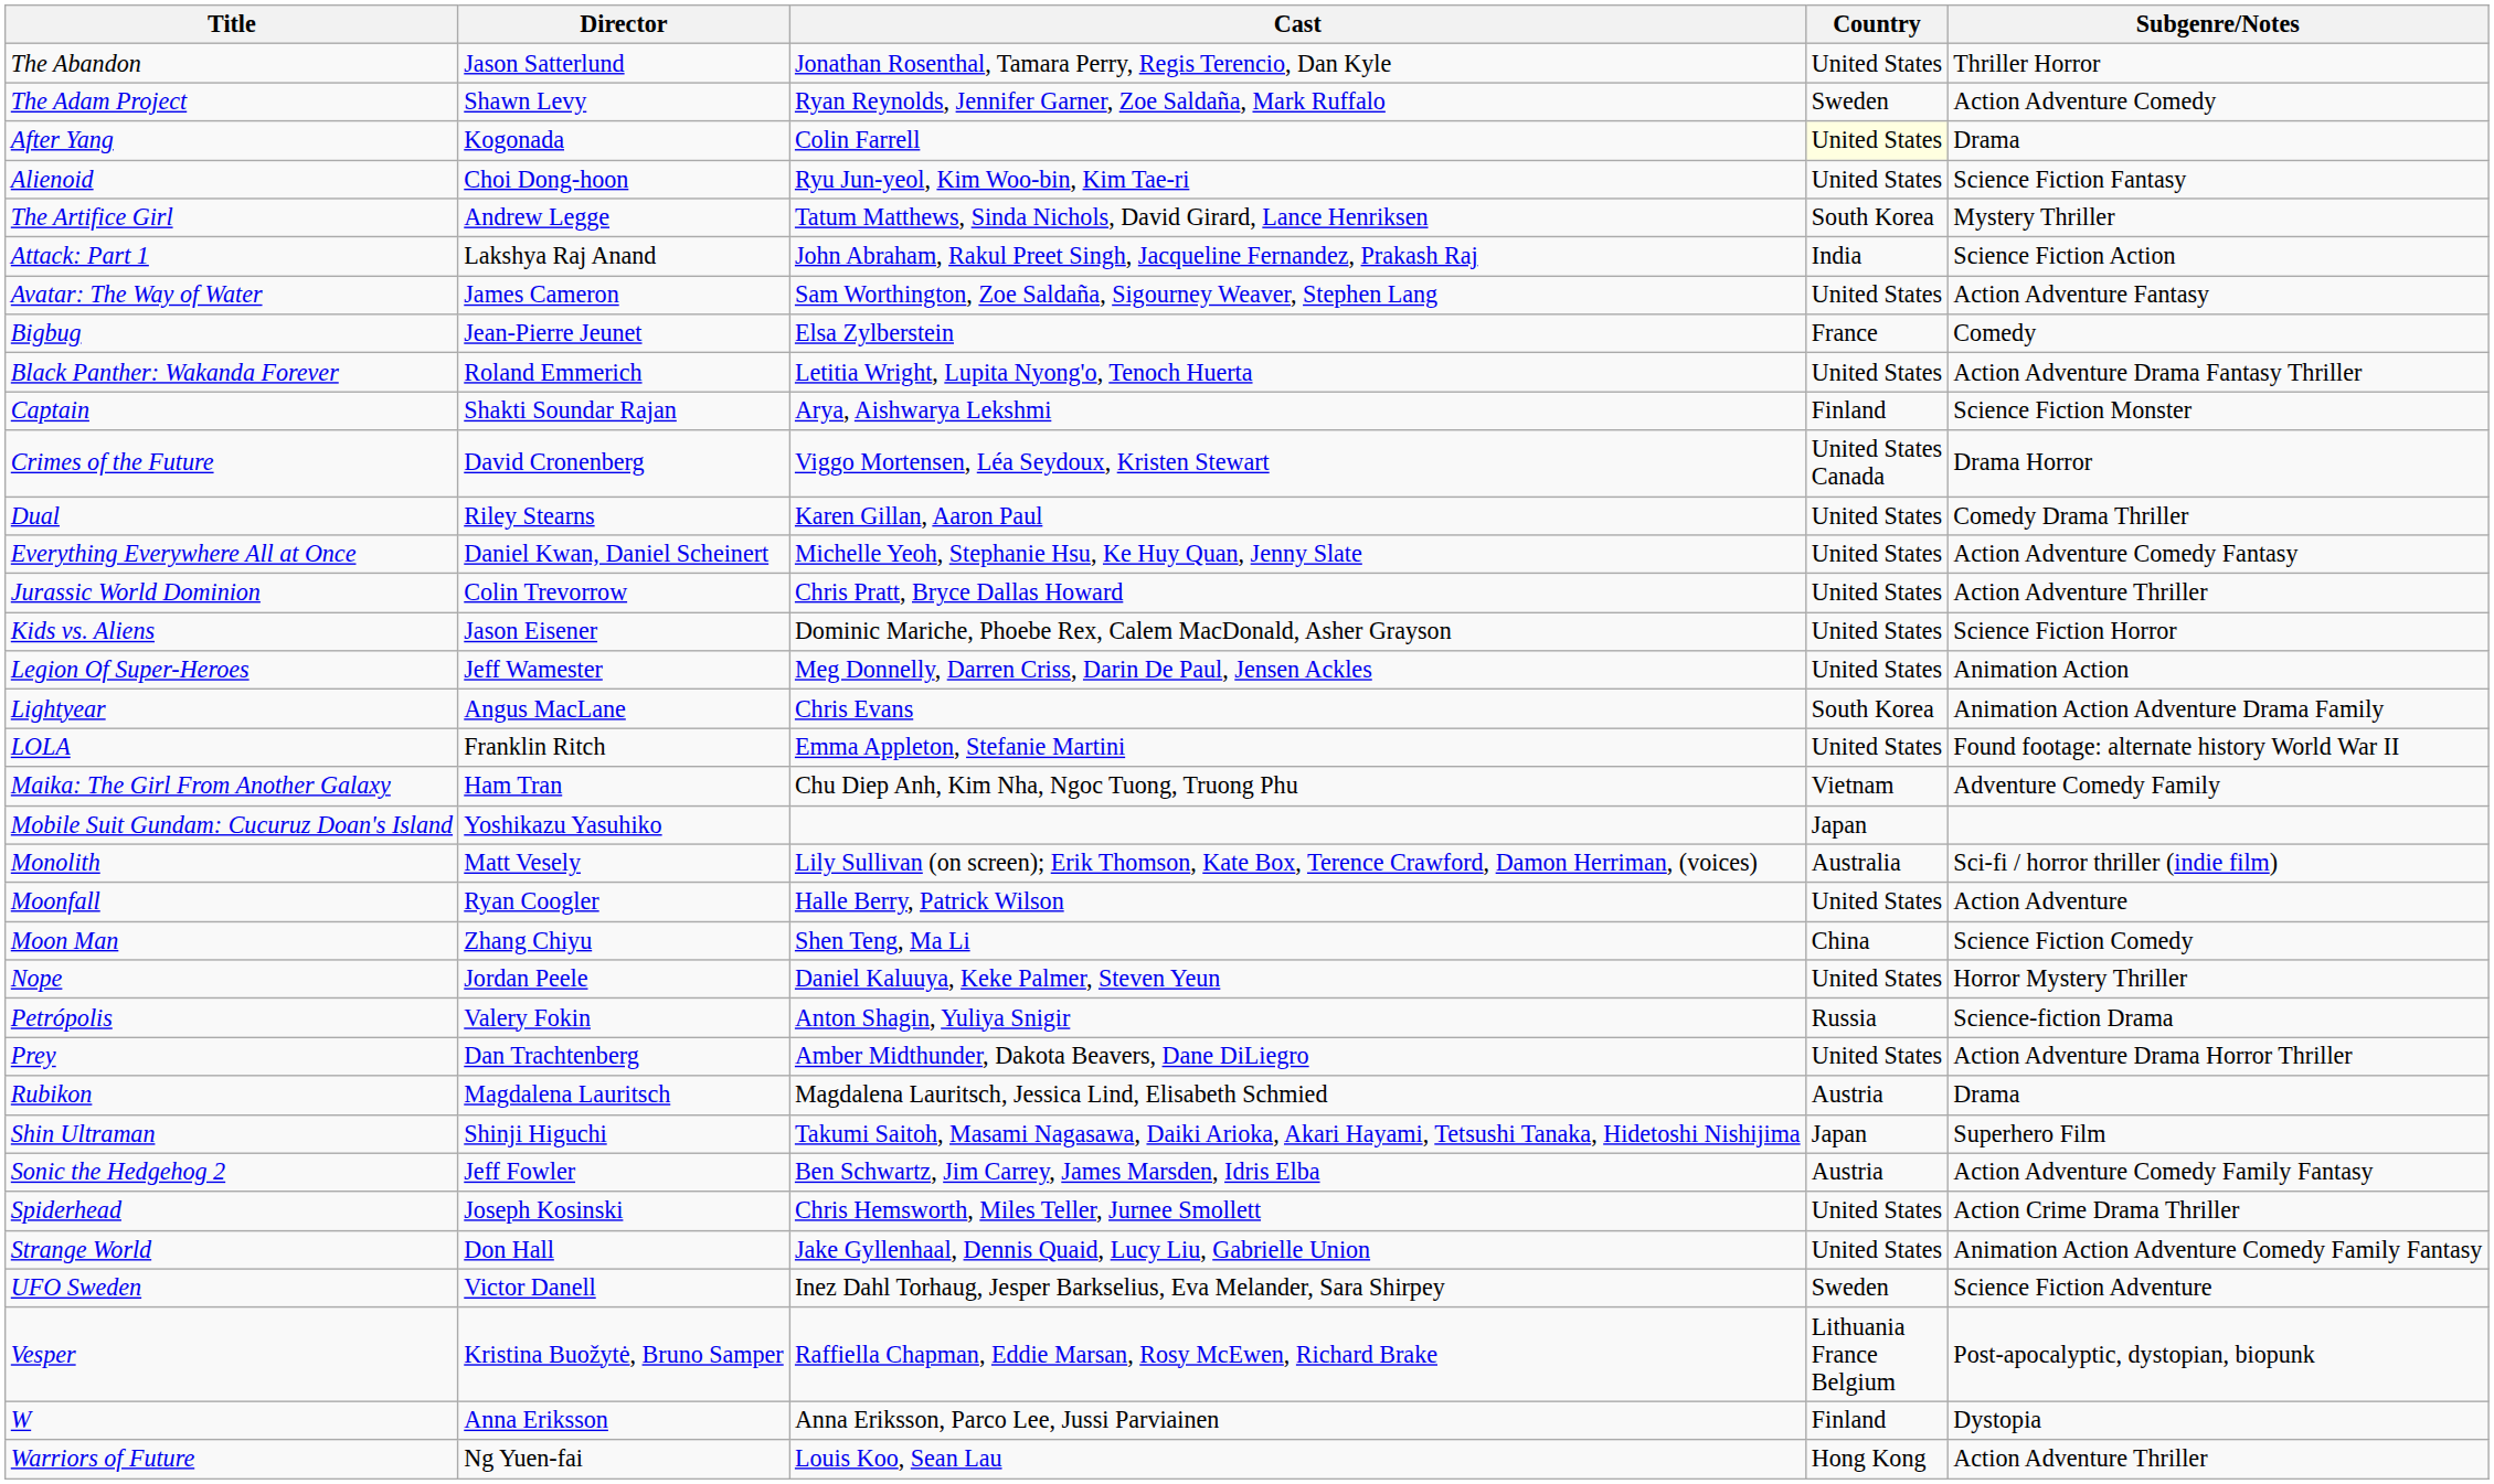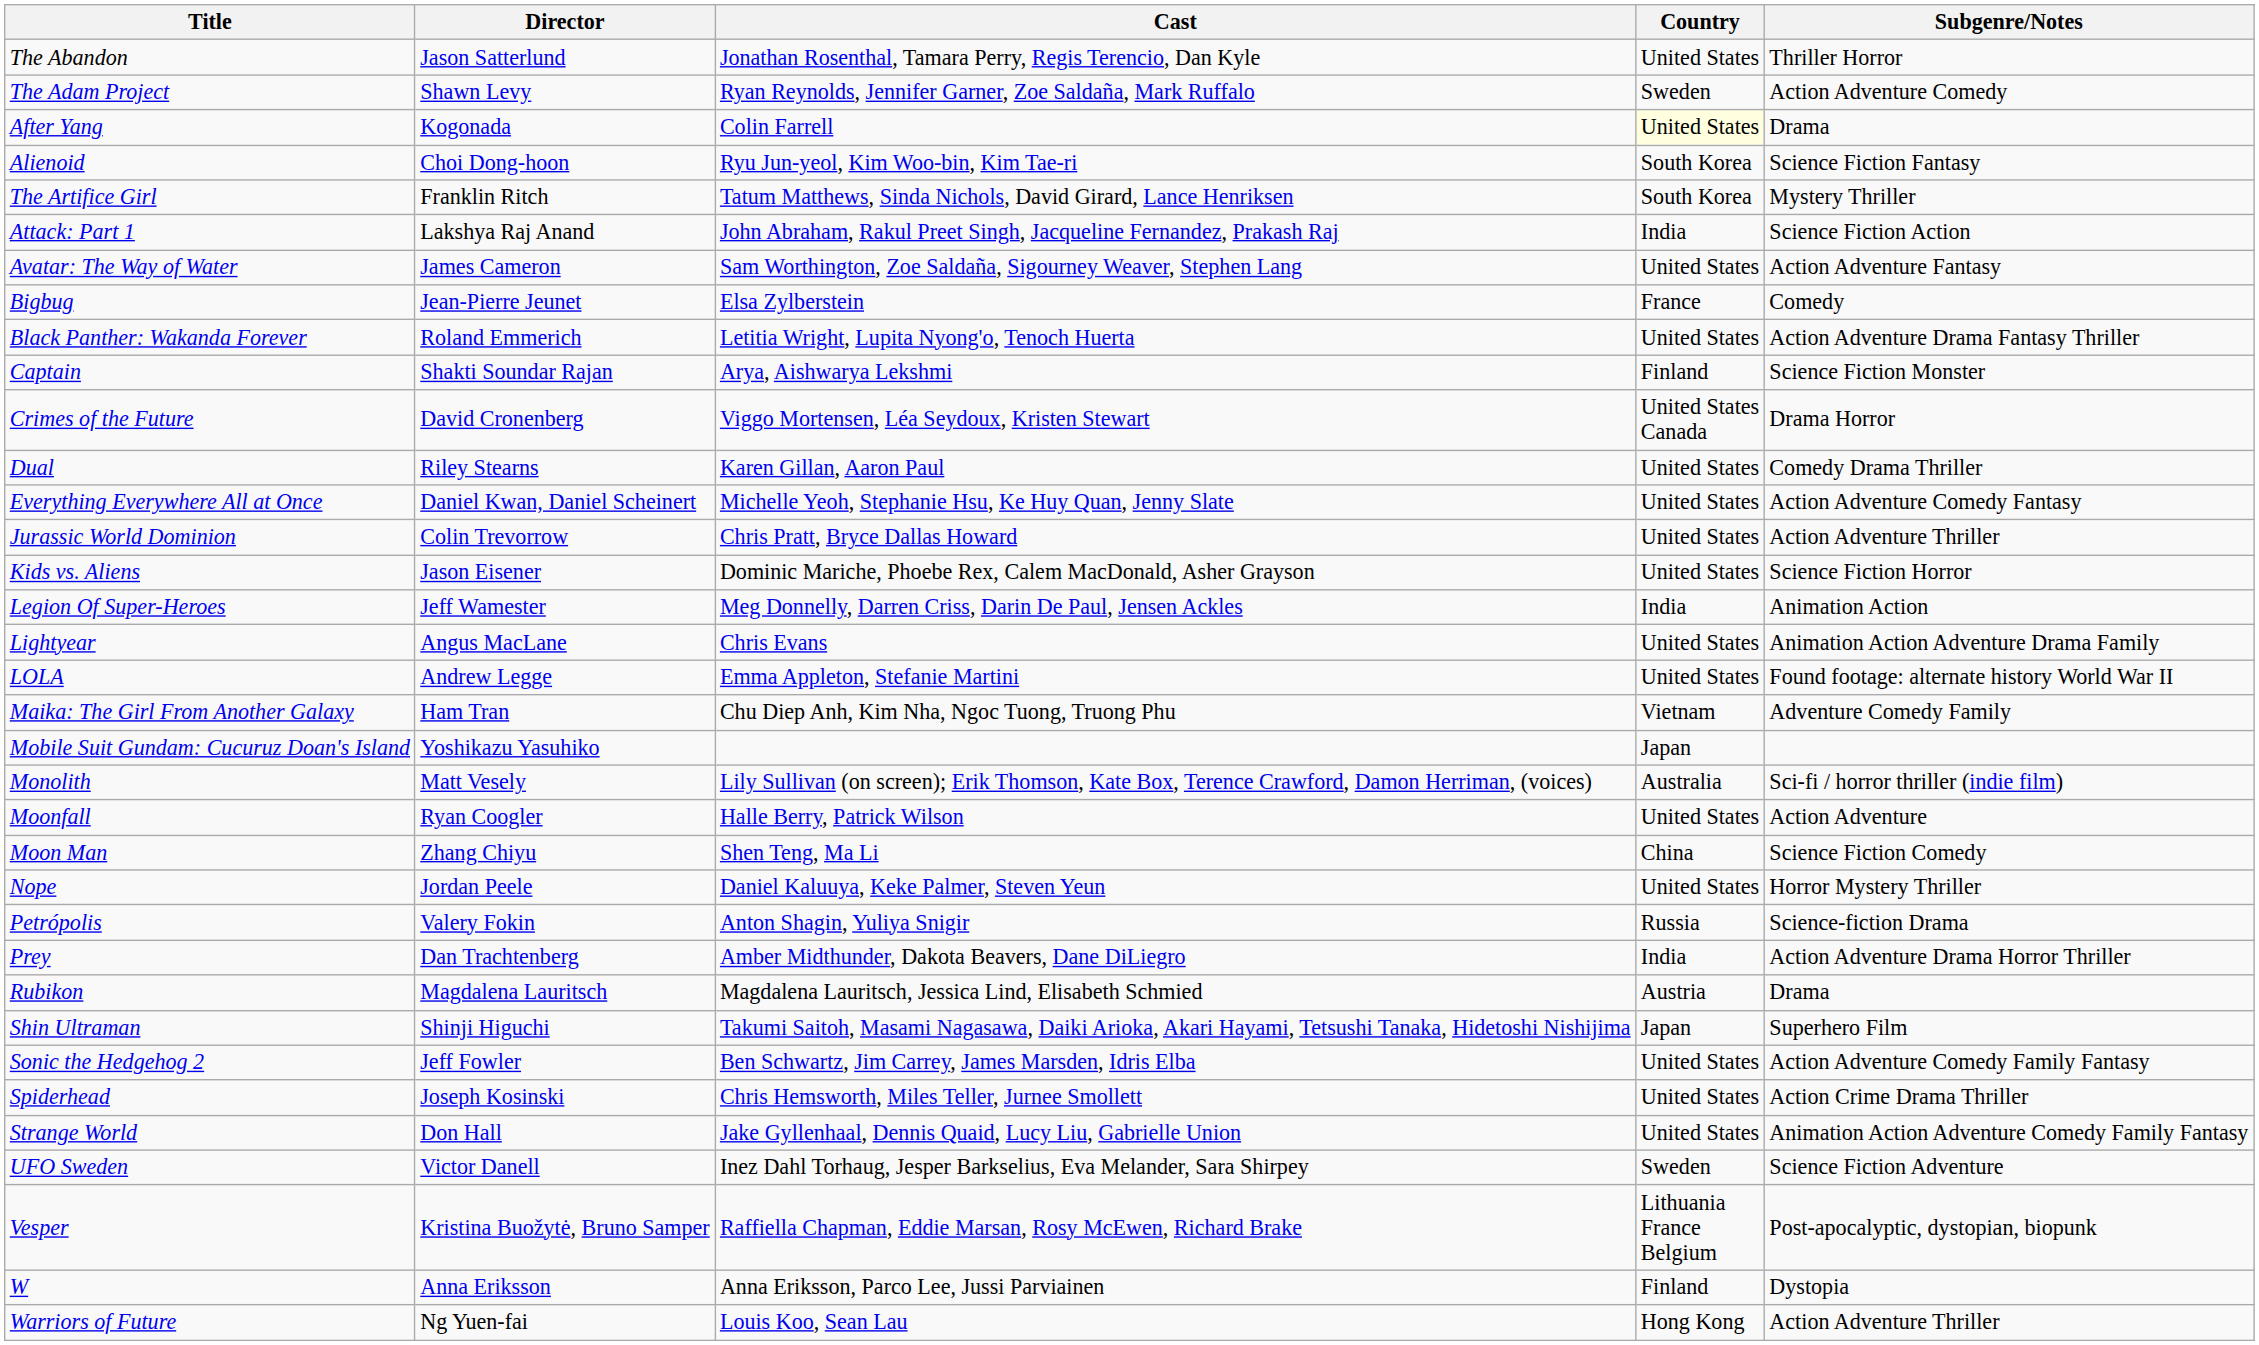 <table class="wikitable sortable">
 <tr>
 <th>Title</th>
 <th>Director</th>
 <th>Cast</th>
 <th>Country</th>
 <th>Subgenre/Notes</th>
 </tr>
 <tr>
 <td><em>The Abandon</em></td>
 <td><a href='#'>Jason Satterlund</a></td>
 <td><a href='#'>Jonathan Rosenthal</a>, Tamara Perry, <a href='#'>Regis Terencio</a>, Dan Kyle</td>
 <td>United States</td>
 <td>Thriller Horror </td>
 </tr>
 <tr>
 <td><em><a href='#'>The Adam Project</a></em></td>
 <td><a href='#'>Shawn Levy</a></td>
 <td><a href='#'>Ryan Reynolds</a>, <a href='#'>Jennifer Garner</a>, <a href='#'>Zoe Saldaña</a>, <a href='#'>Mark Ruffalo</a></td>
 <td>Sweden</td>
 <td>Action Adventure Comedy</td>
 </tr>
 <tr>
 <td><em><a href='#'>After Yang</a></em></td>
 <td><a href='#'>Kogonada</a></td>
 <td><a href='#'>Colin Farrell</a></td>
 <td style="background: lightyellow;">United States</td>
 <td>Drama</td>
 </tr>
 <tr>
 <td><em><a href='#'>Alienoid</a></em></td>
 <td><a href='#'>Choi Dong-hoon</a></td>
 <td><a href='#'>Ryu Jun-yeol</a>, <a href='#'>Kim Woo-bin</a>, <a href='#'>Kim Tae-ri</a></td>
-<td>United States</td>
+<td>South Korea</td>
 <td>Science Fiction Fantasy</td>
 </tr>
 <tr>
 <td><em><a href='#'>The Artifice Girl</a></em></td>
-<td><a href='#'>Andrew Legge</a></td>
+<td>Franklin Ritch</td>
 <td><a href='#'>Tatum Matthews</a>, <a href='#'>Sinda Nichols</a>, David Girard, <a href='#'>Lance Henriksen</a></td>
 <td>South Korea</td>
 <td>Mystery Thriller</td>
 </tr>
 <tr>
 <td><em><a href='#'>Attack: Part 1</a></em></td>
 <td>Lakshya Raj Anand</td>
 <td><a href='#'>John Abraham</a>, <a href='#'>Rakul Preet Singh</a>, <a href='#'>Jacqueline Fernandez</a>, <a href='#'>Prakash Raj</a></td>
 <td>India</td>
 <td>Science Fiction Action</td>
 </tr>
 <tr>
 <td><em><a href='#'>Avatar: The Way of Water</a></em></td>
 <td><a href='#'>James Cameron</a></td>
 <td><a href='#'>Sam Worthington</a>, <a href='#'>Zoe Saldaña</a>, <a href='#'>Sigourney Weaver</a>, <a href='#'>Stephen Lang</a></td>
 <td>United States</td>
 <td>Action Adventure Fantasy</td>
 </tr>
 <tr>
 <td><em><a href='#'>Bigbug</a></em></td>
 <td><a href='#'>Jean-Pierre Jeunet</a></td>
 <td><a href='#'>Elsa Zylberstein</a></td>
 <td>France</td>
 <td>Comedy</td>
 </tr>
 <tr>
 <td><em><a href='#'>Black Panther: Wakanda Forever</a></em></td>
 <td><a href='#'>Roland Emmerich</a></td>
 <td><a href='#'>Letitia Wright</a>, <a href='#'>Lupita Nyong'o</a>, <a href='#'>Tenoch Huerta</a></td>
 <td>United States</td>
 <td>Action Adventure Drama Fantasy Thriller</td>
 </tr>
 <tr>
 <td><em><a href='#'>Captain</a></em></td>
 <td><a href='#'>Shakti Soundar Rajan</a></td>
 <td><a href='#'>Arya</a>, <a href='#'>Aishwarya Lekshmi</a></td>
 <td>Finland</td>
 <td>Science Fiction Monster</td>
 </tr>
 <tr>
 <td><em><a href='#'>Crimes of the Future</a></em></td>
 <td><a href='#'>David Cronenberg</a></td>
 <td><a href='#'>Viggo Mortensen</a>, <a href='#'>Léa Seydoux</a>, <a href='#'>Kristen Stewart</a></td>
 <td>United States<br>Canada</td>
 <td>Drama Horror</td>
 </tr>
 <tr>
 <td><em><a href='#'>Dual</a></em></td>
 <td><a href='#'>Riley Stearns</a></td>
 <td><a href='#'>Karen Gillan</a>, <a href='#'>Aaron Paul</a></td>
 <td>United States</td>
 <td>Comedy Drama Thriller</td>
 </tr>
 <tr>
 <td><em><a href='#'>Everything Everywhere All at Once</a></em></td>
 <td><a href='#'>Daniel Kwan, Daniel Scheinert</a></td>
 <td><a href='#'>Michelle Yeoh</a>, <a href='#'>Stephanie Hsu</a>, <a href='#'>Ke Huy Quan</a>, <a href='#'>Jenny Slate</a></td>
 <td>United States</td>
 <td>Action Adventure Comedy Fantasy</td>
 </tr>
 <tr>
 <td><em><a href='#'>Jurassic World Dominion</a></em></td>
 <td><a href='#'>Colin Trevorrow</a></td>
 <td><a href='#'>Chris Pratt</a>, <a href='#'>Bryce Dallas Howard</a></td>
 <td>United States</td>
 <td>Action Adventure Thriller</td>
 </tr>
 <tr>
 <td><em><a href='#'>Kids vs. Aliens</a></em></td>
 <td><a href='#'>Jason Eisener</a></td>
 <td>Dominic Mariche, Phoebe Rex, Calem MacDonald, Asher Grayson</td>
 <td>United States</td>
 <td>Science Fiction Horror</td>
 </tr>
 <tr>
 <td><em><a href='#'>Legion Of Super-Heroes</a></em></td>
 <td><a href='#'>Jeff Wamester</a></td>
 <td><a href='#'>Meg Donnelly</a>, <a href='#'>Darren Criss</a>, <a href='#'>Darin De Paul</a>, <a href='#'>Jensen Ackles</a></td>
-<td>United States</td>
+<td>India</td>
 <td>Animation Action </td>
 </tr>
 <tr>
 <td><em><a href='#'>Lightyear</a></em></td>
 <td><a href='#'>Angus MacLane</a></td>
 <td><a href='#'>Chris Evans</a></td>
-<td>South Korea</td>
+<td>United States</td>
 <td>Animation Action Adventure Drama Family</td>
 </tr>
 <tr>
 <td><em><a href='#'>LOLA</a></em></td>
-<td>Franklin Ritch</td>
+<td><a href='#'>Andrew Legge</a></td>
 <td><a href='#'>Emma Appleton</a>, <a href='#'>Stefanie Martini</a></td>
 <td>United States</td>
 <td>Found footage: alternate history World War II</td>
 </tr>
 <tr>
 <td><em><a href='#'>Maika: The Girl From Another Galaxy</a></em></td>
 <td><a href='#'>Ham Tran</a></td>
 <td>Chu Diep Anh, Kim Nha, Ngoc Tuong, Truong Phu</td>
 <td>Vietnam</td>
 <td>Adventure Comedy Family</td>
 </tr>
 <tr>
 <td><em><a href='#'>Mobile Suit Gundam: Cucuruz Doan's Island</a></em></td>
 <td><a href='#'>Yoshikazu Yasuhiko</a></td>
 <td></td>
 <td>Japan</td>
 <td></td>
 </tr>
 <tr>
 <td><em><a href='#'>Monolith</a></em></td>
 <td><a href='#'>Matt Vesely</a></td>
 <td><a href='#'>Lily Sullivan</a> (on screen); <a href='#'>Erik Thomson</a>, <a href='#'>Kate Box</a>,  <a href='#'>Terence Crawford</a>, <a href='#'>Damon Herriman</a>, (voices)</td>
 <td>Australia</td>
 <td>Sci-fi / horror thriller (<a href='#'>indie film</a>)</td>
 </tr>
 <tr>
 <td><em><a href='#'>Moonfall</a></em></td>
 <td><a href='#'>Ryan Coogler</a></td>
 <td><a href='#'>Halle Berry</a>, <a href='#'>Patrick Wilson</a></td>
 <td>United States</td>
 <td>Action Adventure</td>
 </tr>
 <tr>
 <td><em><a href='#'>Moon Man</a></em></td>
 <td><a href='#'>Zhang Chiyu</a></td>
 <td><a href='#'>Shen Teng</a>, <a href='#'>Ma Li</a></td>
 <td>China</td>
 <td>Science Fiction Comedy</td>
 </tr>
 <tr>
 <td><em><a href='#'>Nope</a></em></td>
 <td><a href='#'>Jordan Peele</a></td>
 <td><a href='#'>Daniel Kaluuya</a>, <a href='#'>Keke Palmer</a>, <a href='#'>Steven Yeun</a></td>
 <td>United States</td>
 <td>Horror Mystery Thriller</td>
 </tr>
 <tr>
 <td><em><a href='#'>Petrópolis</a></em></td>
 <td><a href='#'>Valery Fokin</a></td>
 <td><a href='#'>Anton Shagin</a>, <a href='#'>Yuliya Snigir</a></td>
 <td>Russia</td>
 <td>Science-fiction Drama</td>
 </tr>
 <tr>
 <td><em><a href='#'>Prey</a></em></td>
 <td><a href='#'>Dan Trachtenberg</a></td>
 <td><a href='#'>Amber Midthunder</a>, Dakota Beavers, <a href='#'>Dane DiLiegro</a></td>
-<td>United States</td>
+<td>India</td>
 <td>Action Adventure Drama Horror Thriller</td>
 </tr>
 <tr>
 <td><em><a href='#'>Rubikon</a></em></td>
 <td><a href='#'>Magdalena Lauritsch</a></td>
 <td>Magdalena Lauritsch, Jessica Lind, Elisabeth Schmied</td>
 <td>Austria</td>
 <td>Drama</td>
 </tr>
 <tr>
 <td><em><a href='#'>Shin Ultraman</a></em></td>
 <td><a href='#'>Shinji Higuchi</a></td>
 <td><a href='#'>Takumi Saitoh</a>, <a href='#'>Masami Nagasawa</a>, <a href='#'>Daiki Arioka</a>, <a href='#'>Akari Hayami</a>, <a href='#'>Tetsushi Tanaka</a>, <a href='#'>Hidetoshi Nishijima</a></td>
 <td>Japan</td>
 <td>Superhero Film</td>
 </tr>
 <tr>
 <td><em><a href='#'>Sonic the Hedgehog 2</a></em></td>
 <td><a href='#'>Jeff Fowler</a></td>
 <td><a href='#'>Ben Schwartz</a>, <a href='#'>Jim Carrey</a>, <a href='#'>James Marsden</a>, <a href='#'>Idris Elba</a></td>
-<td>Austria</td>
+<td>United States</td>
 <td>Action Adventure Comedy Family Fantasy</td>
 </tr>
 <tr>
 <td><em><a href='#'>Spiderhead</a></em></td>
 <td><a href='#'>Joseph Kosinski</a></td>
 <td><a href='#'>Chris Hemsworth</a>, <a href='#'>Miles Teller</a>, <a href='#'>Jurnee Smollett</a></td>
 <td>United States</td>
 <td>Action Crime Drama Thriller</td>
 </tr>
 <tr>
 <td><em><a href='#'>Strange World</a></em></td>
 <td><a href='#'>Don Hall</a></td>
 <td><a href='#'>Jake Gyllenhaal</a>, <a href='#'>Dennis Quaid</a>, <a href='#'>Lucy Liu</a>, <a href='#'>Gabrielle Union</a></td>
 <td>United States</td>
 <td>Animation Action Adventure Comedy Family Fantasy</td>
 </tr>
 <tr>
 <td><em><a href='#'>UFO Sweden</a></em></td>
 <td><a href='#'>Victor Danell</a></td>
 <td>Inez Dahl Torhaug, Jesper Barkselius, Eva Melander, Sara Shirpey</td>
 <td>Sweden</td>
 <td>Science Fiction Adventure</td>
 </tr>
 <tr>
 <td><em><a href='#'>Vesper</a></em></td>
 <td><a href='#'>Kristina Buožytė</a>, <a href='#'>Bruno Samper</a></td>
 <td><a href='#'>Raffiella Chapman</a>, <a href='#'>Eddie Marsan</a>, <a href='#'>Rosy McEwen</a>, <a href='#'>Richard Brake</a></td>
 <td>Lithuania<br>France<br>Belgium</td>
 <td>Post-apocalyptic, dystopian, biopunk</td>
 </tr>
 <tr>
 <td><em><a href='#'>W</a></em></td>
 <td><a href='#'>Anna Eriksson</a></td>
 <td>Anna Eriksson, Parco Lee, Jussi Parviainen</td>
 <td>Finland</td>
 <td>Dystopia</td>
 </tr>
 <tr>
 <td><em><a href='#'>Warriors of Future</a></em></td>
 <td>Ng Yuen-fai</td>
 <td><a href='#'>Louis Koo</a>, <a href='#'>Sean Lau</a></td>
 <td>Hong Kong</td>
 <td>Action Adventure Thriller</td>
 </tr>
 <tr>
 </tr>
 </table>
